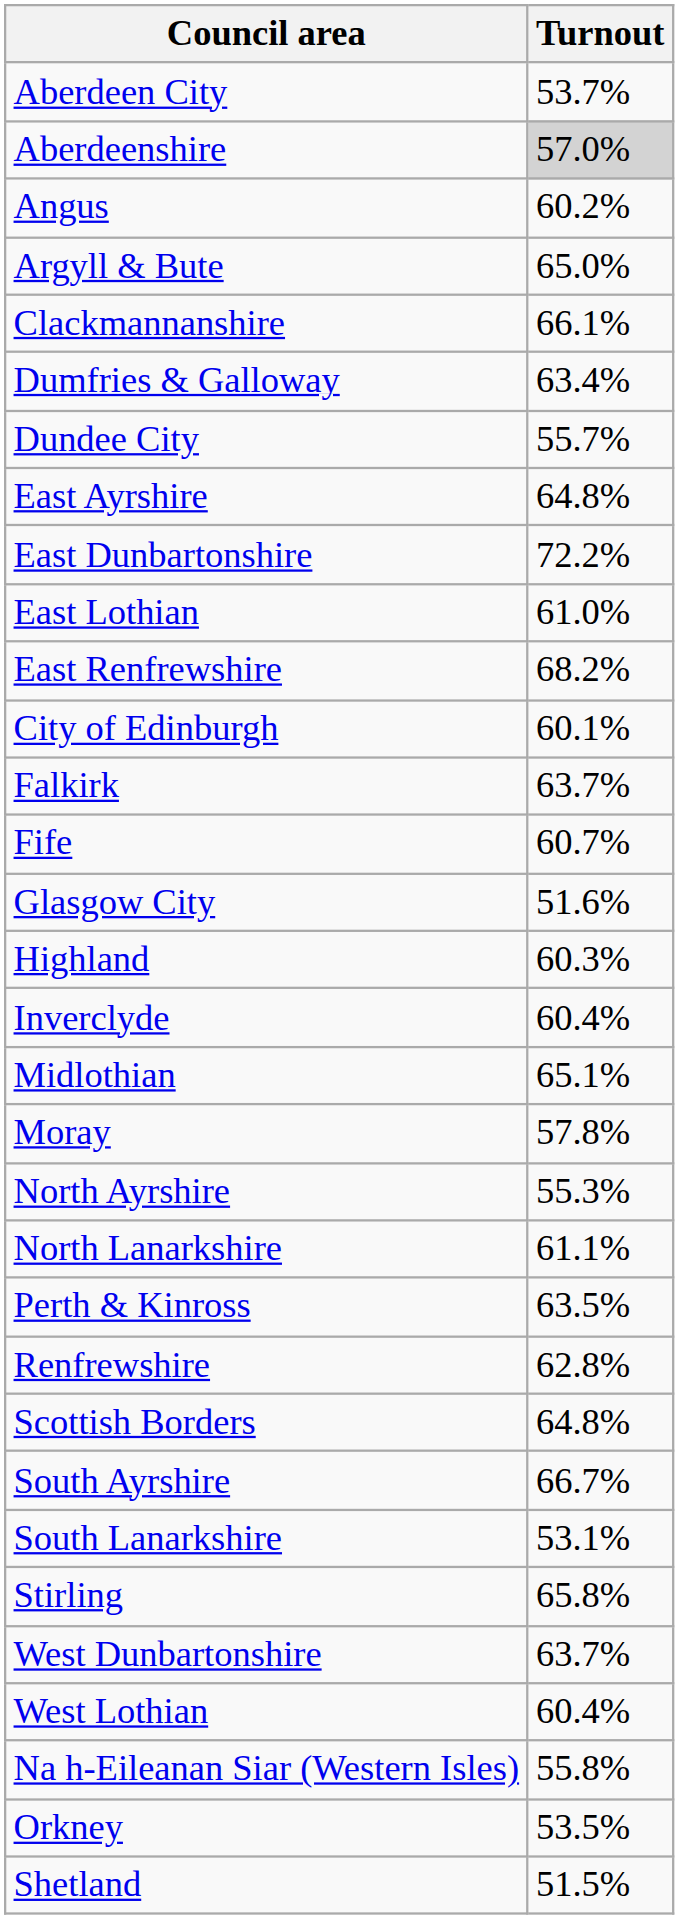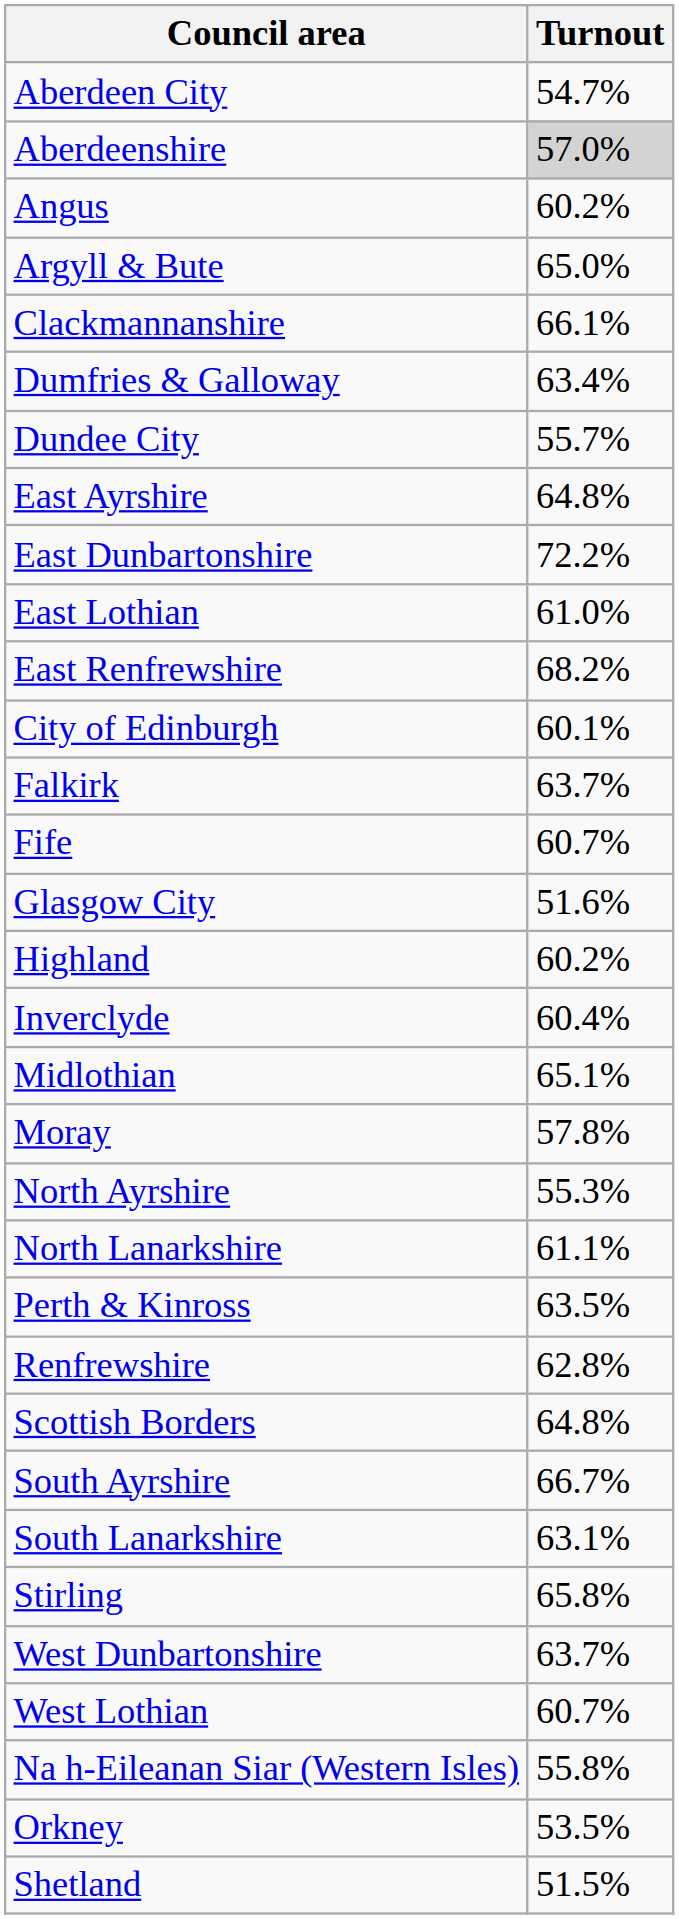 <table class="wikitable sortable">
 <tr>
 <th>Council area</th>
 <th>Turnout</th>
 </tr>
 <tr>
 <td><a href='#'>Aberdeen City</a></td>
-<td>53.7%</td>
+<td>54.7%</td>
 </tr>
 <tr>
 <td><a href='#'>Aberdeenshire</a></td>
 <td style="background: lightgrey;">57.0%</td>
 </tr>
 <tr>
 <td><a href='#'>Angus</a></td>
 <td>60.2%</td>
 </tr>
 <tr>
 <td><a href='#'>Argyll & Bute</a></td>
 <td>65.0%</td>
 </tr>
 <tr>
 <td><a href='#'>Clackmannanshire</a></td>
 <td>66.1%</td>
 </tr>
 <tr>
 <td><a href='#'>Dumfries & Galloway</a></td>
 <td>63.4%</td>
 </tr>
 <tr>
 <td><a href='#'>Dundee City</a></td>
 <td>55.7%</td>
 </tr>
 <tr>
 <td><a href='#'>East Ayrshire</a></td>
 <td>64.8%</td>
 </tr>
 <tr>
 <td><a href='#'>East Dunbartonshire</a></td>
 <td>72.2%</td>
 </tr>
 <tr>
 <td><a href='#'>East Lothian</a></td>
 <td>61.0%</td>
 </tr>
 <tr>
 <td><a href='#'>East Renfrewshire</a></td>
 <td>68.2%</td>
 </tr>
 <tr>
 <td><a href='#'>City of Edinburgh</a></td>
 <td>60.1%</td>
 </tr>
 <tr>
 <td><a href='#'>Falkirk</a></td>
 <td>63.7%</td>
 </tr>
 <tr>
 <td><a href='#'>Fife</a></td>
 <td>60.7%</td>
 </tr>
 <tr>
 <td><a href='#'>Glasgow City</a></td>
 <td>51.6%</td>
 </tr>
 <tr>
 <td><a href='#'>Highland</a></td>
-<td>60.3%</td>
+<td>60.2%</td>
 </tr>
 <tr>
 <td><a href='#'>Inverclyde</a></td>
 <td>60.4%</td>
 </tr>
 <tr>
 <td><a href='#'>Midlothian</a></td>
 <td>65.1%</td>
 </tr>
 <tr>
 <td><a href='#'>Moray</a></td>
 <td>57.8%</td>
 </tr>
 <tr>
 <td><a href='#'>North Ayrshire</a></td>
 <td>55.3%</td>
 </tr>
 <tr>
 <td><a href='#'>North Lanarkshire</a></td>
 <td>61.1%</td>
 </tr>
 <tr>
 <td><a href='#'>Perth & Kinross</a></td>
 <td>63.5%</td>
 </tr>
 <tr>
 <td><a href='#'>Renfrewshire</a></td>
 <td>62.8%</td>
 </tr>
 <tr>
 <td><a href='#'>Scottish Borders</a></td>
 <td>64.8%</td>
 </tr>
 <tr>
 <td><a href='#'>South Ayrshire</a></td>
 <td>66.7%</td>
 </tr>
 <tr>
 <td><a href='#'>South Lanarkshire</a></td>
-<td>53.1%</td>
+<td>63.1%</td>
 </tr>
 <tr>
 <td><a href='#'>Stirling</a></td>
 <td>65.8%</td>
 </tr>
 <tr>
 <td><a href='#'>West Dunbartonshire</a></td>
 <td>63.7%</td>
 </tr>
 <tr>
 <td><a href='#'>West Lothian</a></td>
-<td>60.4%</td>
+<td>60.7%</td>
 </tr>
 <tr>
 <td><a href='#'>Na h-Eileanan Siar (Western Isles)</a></td>
 <td>55.8%</td>
 </tr>
 <tr>
 <td><a href='#'>Orkney</a></td>
 <td>53.5%</td>
 </tr>
 <tr>
 <td><a href='#'>Shetland</a></td>
 <td>51.5%</td>
 </tr>
 </table>
